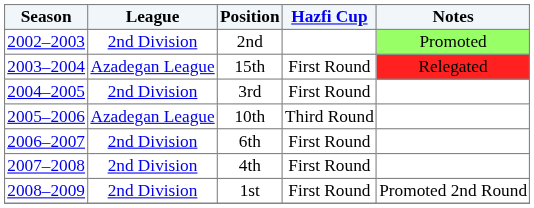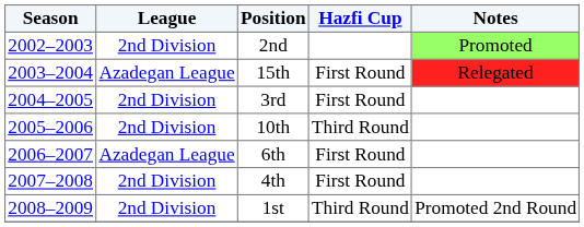 <table border="1" cellpadding="2" style="border-collapse:collapse; text-align:center; font-size:normal;">
 <tr style="background:#f0f6fa;">
 <th>Season</th>
 <th>League</th>
 <th>Position</th>
 <th><a href='#'>Hazfi Cup</a></th>
 <th>Notes</th>
 </tr>
 <tr>
 <td><a href='#'>2002–2003</a></td>
 <td><a href='#'>2nd Division</a></td>
 <td>2nd</td>
 <td></td>
 <td bgcolor=99FF66>Promoted</td>
 </tr>
 <tr>
 <td><a href='#'>2003–2004</a></td>
 <td><a href='#'>Azadegan League</a></td>
 <td>15th</td>
 <td>First Round</td>
 <td bgcolor=FF2020>Relegated</td>
 </tr>
 <tr>
 <td><a href='#'>2004–2005</a></td>
 <td><a href='#'>2nd Division</a></td>
 <td>3rd</td>
 <td>First Round</td>
 <td></td>
 </tr>
 <tr>
 <td><a href='#'>2005–2006</a></td>
-<td><a href='#'>Azadegan League</a></td>
+<td><a href='#'>2nd Division</a></td>
 <td>10th</td>
 <td>Third Round</td>
 <td></td>
 </tr>
 <tr>
 <td><a href='#'>2006–2007</a></td>
-<td><a href='#'>2nd Division</a></td>
+<td><a href='#'>Azadegan League</a></td>
 <td>6th</td>
 <td>First Round</td>
 <td></td>
 </tr>
 <tr>
 <td><a href='#'>2007–2008</a></td>
 <td><a href='#'>2nd Division</a></td>
 <td>4th</td>
 <td>First Round</td>
 <td></td>
 </tr>
 <tr>
 <td><a href='#'>2008–2009</a></td>
 <td><a href='#'>2nd Division</a></td>
 <td>1st</td>
-<td>First Round</td>
+<td>Third Round</td>
 <td>Promoted 2nd Round</td>
 </tr>
 <tr>
 </tr>
 </table>
